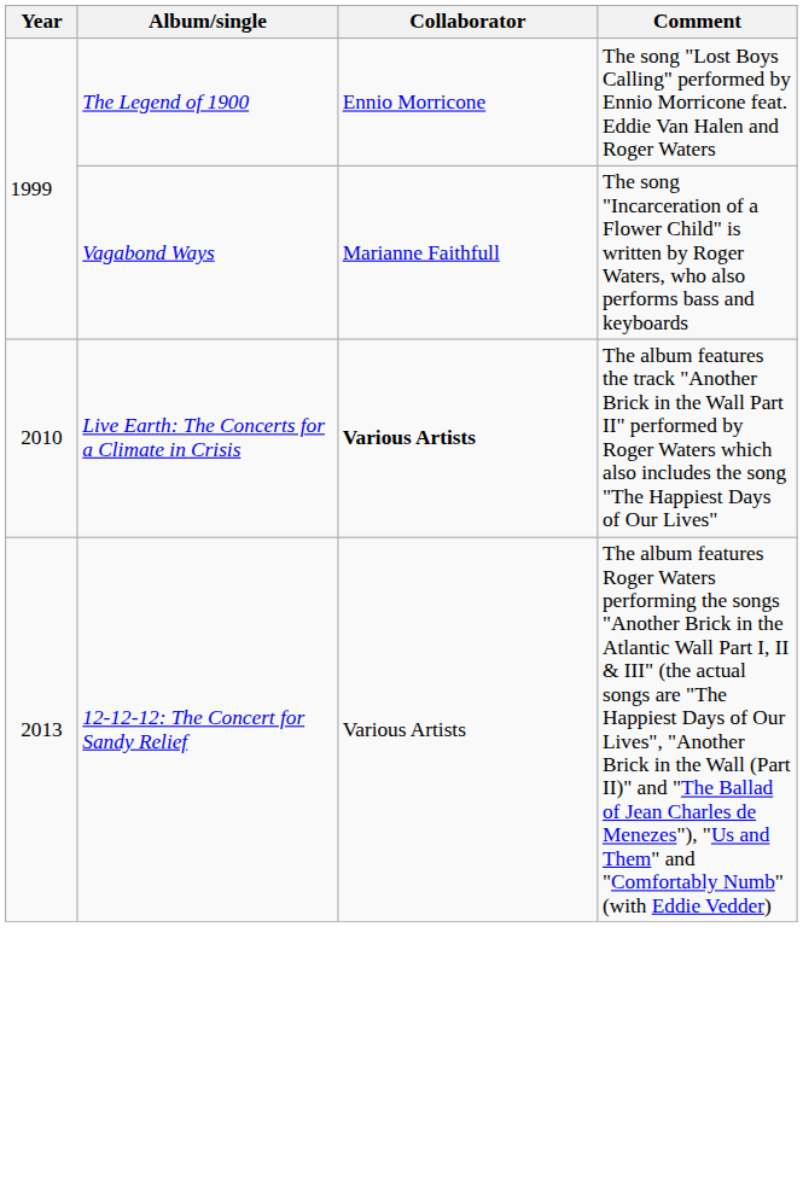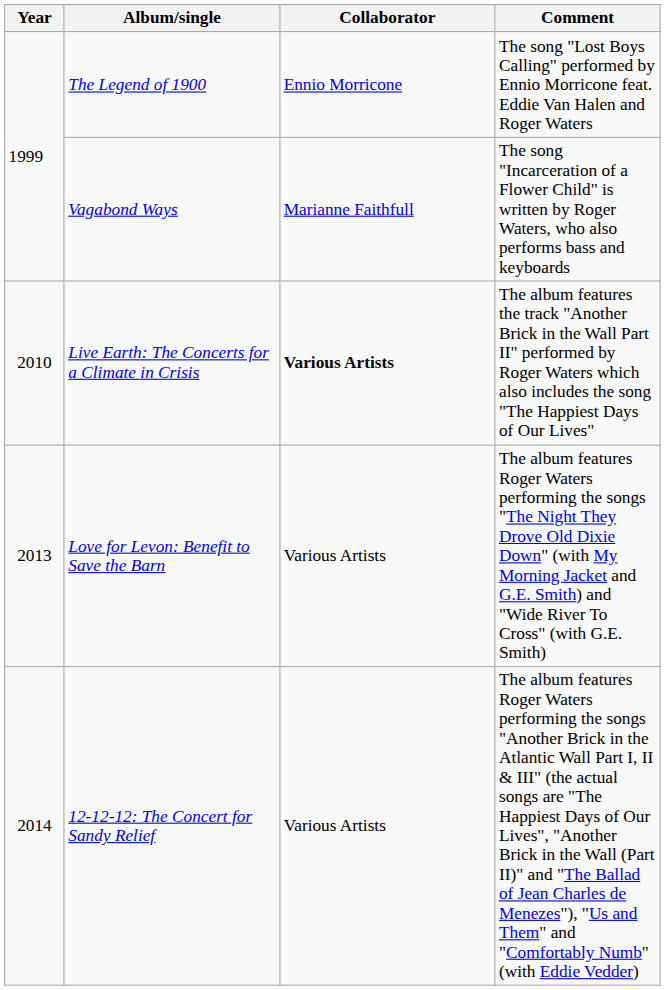 <table class="wikitable sortable">
 <tr>
 <th style="width:3em">Year</th>
 <th style="width:12em">Album/single</th>
 <th style="width:12em">Collaborator</th>
 <th class="unsortable">Comment</th>
 </tr>
 <tr>
 <td rowspan="2">1999</td>
 <td><em><a href='#'>The Legend of 1900</a></em></td>
 <td><a href='#'>Ennio Morricone</a></td>
 <td>The song "Lost Boys Calling" performed by Ennio Morricone feat. Eddie Van Halen and Roger Waters</td>
 </tr>
 <tr>
 <td><em><a href='#'>Vagabond Ways</a></em></td>
 <td><a href='#'>Marianne Faithfull</a></td>
 <td>The song "Incarceration of a Flower Child" is written by Roger Waters, who also performs bass and keyboards</td>
 </tr>
 <tr>
 <td align="center">2010</td>
 <td><em><a href='#'>Live Earth: The Concerts for a Climate in Crisis</a></em></td>
 <td><strong>Various Artists</strong></td>
 <td>The album features the track "Another Brick in the Wall Part II" performed by Roger Waters which also includes the song "The Happiest Days of Our Lives"</td>
 </tr>
 <tr>
 <td align="center">2013</td>
+<td><em><a href='#'>Love for Levon: Benefit to Save the Barn</a></em></td>
+<td>Various Artists</td>
+<td>The album features Roger Waters performing the songs "<a href='#'>The Night They Drove Old Dixie Down</a>" (with <a href='#'>My Morning Jacket</a> and <a href='#'>G.E. Smith</a>) and "Wide River To Cross" (with G.E. Smith)</td>
+</tr>
+<tr>
+<td align="center">2014</td>
 <td><em><a href='#'>12-12-12: The Concert for Sandy Relief</a></em></td>
 <td>Various Artists</td>
 <td>The album features Roger Waters performing the songs "Another Brick in the Atlantic Wall Part I, II & III" (the actual songs are "The Happiest Days of Our Lives", "Another Brick in the Wall (Part II)" and "<a href='#'>The Ballad of Jean Charles de Menezes</a>"), "<a href='#'>Us and Them</a>" and "<a href='#'>Comfortably Numb</a>" (with <a href='#'>Eddie Vedder</a>)</td>
 </tr>
 </table>
